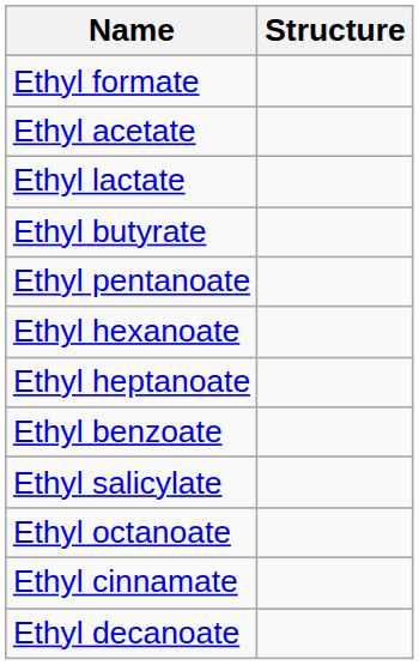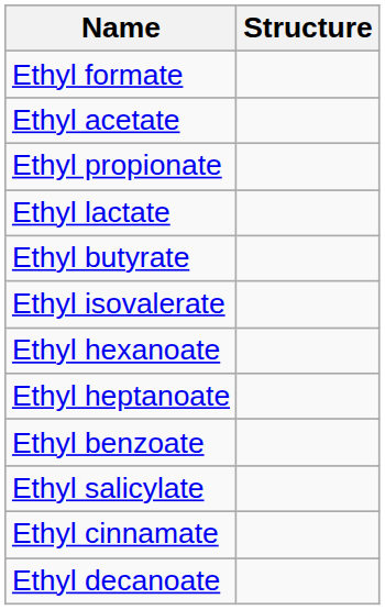 <table class="wikitable skin-invert-image">
 <tr>
 <th>Name</th>
 <th>Structure</th>
 </tr>
 <tr>
 <td><a href='#'>Ethyl formate</a></td>
 <td></td>
 </tr>
 <tr>
 <td><a href='#'>Ethyl acetate</a></td>
 <td></td>
 </tr>
 <tr>
+<td><a href='#'>Ethyl propionate</a></td>
+<td></td>
+</tr>
+<tr>
 <td><a href='#'>Ethyl lactate</a></td>
 <td></td>
 </tr>
 <tr>
 <td><a href='#'>Ethyl butyrate</a></td>
 <td></td>
 </tr>
 <tr>
-<td><a href='#'>Ethyl pentanoate</a></td>
+<td><a href='#'>Ethyl isovalerate</a></td>
 <td></td>
 </tr>
 <tr>
 <td><a href='#'>Ethyl hexanoate</a></td>
 <td></td>
 </tr>
 <tr>
 <td><a href='#'>Ethyl heptanoate</a></td>
 <td></td>
 </tr>
 <tr>
 <td><a href='#'>Ethyl benzoate</a></td>
 <td></td>
 </tr>
 <tr>
 <td><a href='#'>Ethyl salicylate</a></td>
 <td></td>
 </tr>
 <tr>
-<td><a href='#'>Ethyl octanoate</a></td>
-<td></td>
-</tr>
-<tr>
 <td><a href='#'>Ethyl cinnamate</a></td>
 <td></td>
 </tr>
 <tr>
 <td><a href='#'>Ethyl decanoate</a></td>
 <td></td>
 </tr>
 </table>
